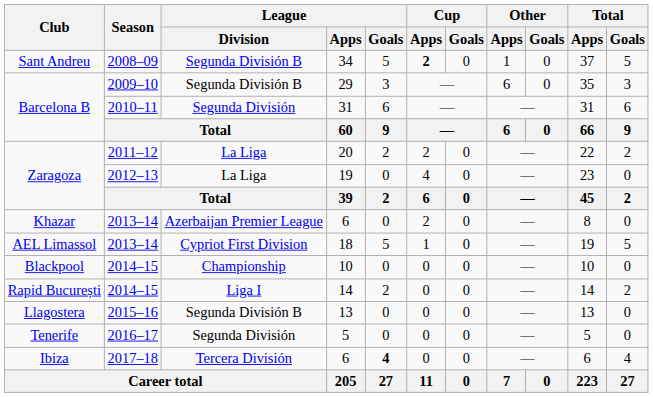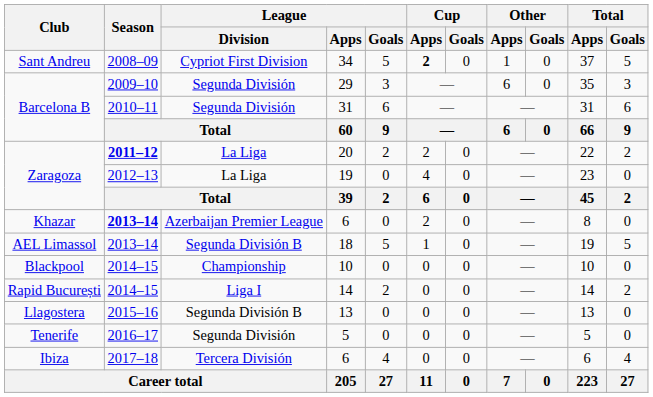 <table class="wikitable" style="text-align: center;">
 <tr>
 <th rowspan="2">Club</th>
 <th rowspan="2">Season</th>
 <th colspan="3">League</th>
 <th colspan="2">Cup</th>
 <th colspan="2">Other</th>
 <th colspan="2">Total</th>
 </tr>
 <tr>
 <th>Division</th>
 <th>Apps</th>
 <th>Goals</th>
 <th>Apps</th>
 <th>Goals</th>
 <th>Apps</th>
 <th>Goals</th>
 <th>Apps</th>
 <th>Goals</th>
 </tr>
 <tr>
 <td rowspan="1"><a href='#'>Sant Andreu</a></td>
 <td><a href='#'>2008–09</a></td>
-<td><a href='#'>Segunda División B</a></td>
+<td><a href='#'>Cypriot First Division</a></td>
 <td>34</td>
 <td>5</td>
 <td><strong>2</strong></td>
 <td>0</td>
 <td>1</td>
 <td>0</td>
 <td>37</td>
 <td>5</td>
 </tr>
 <tr>
 <td rowspan="3"><a href='#'>Barcelona B</a></td>
 <td><a href='#'>2009–10</a></td>
-<td>Segunda División B</td>
+<td><a href='#'>Segunda División</a></td>
 <td>29</td>
 <td>3</td>
 <td colspan="2">—</td>
 <td>6</td>
 <td>0</td>
 <td>35</td>
 <td>3</td>
 </tr>
 <tr>
 <td><a href='#'>2010–11</a></td>
 <td><a href='#'>Segunda División</a></td>
 <td>31</td>
 <td>6</td>
 <td colspan="2">—</td>
 <td colspan="2">—</td>
 <td>31</td>
 <td>6</td>
 </tr>
 <tr>
 <th colspan="2">Total</th>
 <th>60</th>
 <th>9</th>
 <th colspan="2">—</th>
 <th>6</th>
 <th>0</th>
 <th>66</th>
 <th>9</th>
 </tr>
 <tr>
 <td rowspan="3"><a href='#'>Zaragoza</a></td>
-<td><a href='#'>2011–12</a></td>
+<td><strong><a href='#'>2011–12</a></strong></td>
 <td><a href='#'>La Liga</a></td>
 <td>20</td>
 <td>2</td>
 <td>2</td>
 <td>0</td>
 <td colspan="2">—</td>
 <td>22</td>
 <td>2</td>
 </tr>
 <tr>
 <td><a href='#'>2012–13</a></td>
 <td>La Liga</td>
 <td>19</td>
 <td>0</td>
 <td>4</td>
 <td>0</td>
 <td colspan="2">—</td>
 <td>23</td>
 <td>0</td>
 </tr>
 <tr>
 <th colspan="2">Total</th>
 <th>39</th>
 <th>2</th>
 <th>6</th>
 <th>0</th>
 <th colspan="2">—</th>
 <th>45</th>
 <th>2</th>
 </tr>
 <tr>
 <td rowspan="1"><a href='#'>Khazar</a></td>
-<td><a href='#'>2013–14</a></td>
+<td><strong><a href='#'>2013–14</a></strong></td>
 <td><a href='#'>Azerbaijan Premier League</a></td>
 <td>6</td>
 <td>0</td>
 <td>2</td>
 <td>0</td>
 <td colspan="2">—</td>
 <td>8</td>
 <td>0</td>
 </tr>
 <tr>
 <td rowspan="1"><a href='#'>AEL Limassol</a></td>
 <td><a href='#'>2013–14</a></td>
-<td><a href='#'>Cypriot First Division</a></td>
+<td><a href='#'>Segunda División B</a></td>
 <td>18</td>
 <td>5</td>
 <td>1</td>
 <td>0</td>
 <td colspan="2">—</td>
 <td>19</td>
 <td>5</td>
 </tr>
 <tr>
 <td rowspan="1"><a href='#'>Blackpool</a></td>
 <td><a href='#'>2014–15</a></td>
 <td><a href='#'>Championship</a></td>
 <td>10</td>
 <td>0</td>
 <td>0</td>
 <td>0</td>
 <td colspan="2">—</td>
 <td>10</td>
 <td>0</td>
 </tr>
 <tr>
 <td rowspan="1"><a href='#'>Rapid București</a></td>
 <td><a href='#'>2014–15</a></td>
 <td><a href='#'>Liga I</a></td>
 <td>14</td>
 <td>2</td>
 <td>0</td>
 <td>0</td>
 <td colspan="2">—</td>
 <td>14</td>
 <td>2</td>
 </tr>
 <tr>
 <td><a href='#'>Llagostera</a></td>
 <td><a href='#'>2015–16</a></td>
 <td>Segunda División B</td>
 <td>13</td>
 <td>0</td>
 <td>0</td>
 <td>0</td>
 <td colspan="2">—</td>
 <td>13</td>
 <td>0</td>
 </tr>
 <tr>
 <td><a href='#'>Tenerife</a></td>
 <td><a href='#'>2016–17</a></td>
 <td>Segunda División</td>
 <td>5</td>
 <td>0</td>
 <td>0</td>
 <td>0</td>
 <td colspan="2">—</td>
 <td>5</td>
 <td>0</td>
 </tr>
 <tr>
 <td><a href='#'>Ibiza</a></td>
 <td><a href='#'>2017–18</a></td>
 <td><a href='#'>Tercera División</a></td>
 <td>6</td>
-<td><strong>4</strong></td>
+<td>4</td>
 <td>0</td>
 <td>0</td>
 <td colspan="2">—</td>
 <td>6</td>
 <td>4</td>
 </tr>
 <tr>
 <th colspan="3">Career total</th>
 <th>205</th>
 <th>27</th>
 <th>11</th>
 <th>0</th>
 <th>7</th>
 <th>0</th>
 <th>223</th>
 <th>27</th>
 </tr>
 </table>
